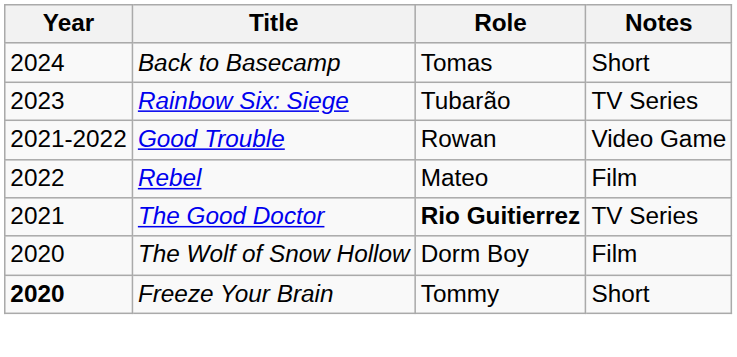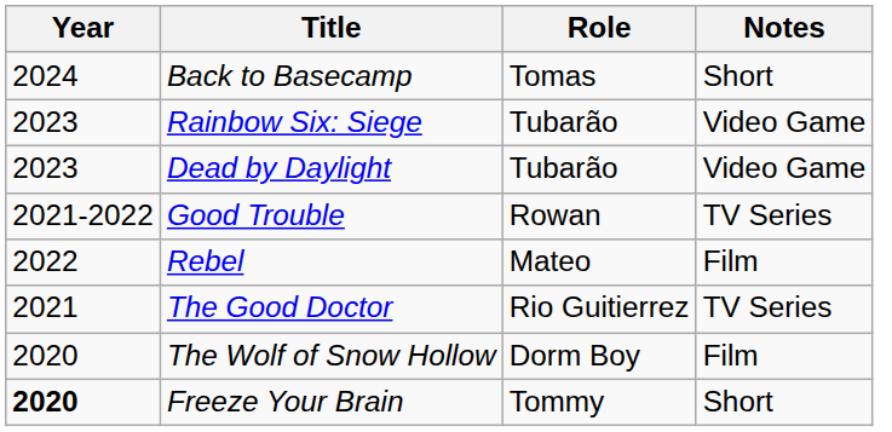 <table class="wikitable">
 <tr>
 <th>Year</th>
 <th>Title</th>
 <th>Role</th>
 <th>Notes</th>
 </tr>
 <tr>
 <td>2024</td>
 <td><em>Back to Basecamp</em></td>
 <td>Tomas</td>
 <td>Short</td>
 </tr>
 <tr>
 <td>2023</td>
 <td><a href='#'><em>Rainbow Six: Siege</em></a></td>
 <td>Tubarão</td>
-<td>TV Series</td>
+<td>Video Game</td>
+</tr>
+<tr>
+<td>2023</td>
+<td><em><a href='#'>Dead by Daylight</a></em></td>
+<td>Tubarão</td>
+<td>Video Game</td>
 </tr>
 <tr>
 <td>2021-2022</td>
 <td><a href='#'><em>Good Trouble</em></a></td>
 <td>Rowan</td>
-<td>Video Game</td>
+<td>TV Series</td>
 </tr>
 <tr>
 <td>2022</td>
 <td><a href='#'><em>Rebel</em></a></td>
 <td>Mateo</td>
 <td>Film</td>
 </tr>
 <tr>
 <td>2021</td>
 <td><a href='#'><em>The Good Doctor</em></a></td>
-<td><strong>Rio Guitierrez</strong></td>
+<td>Rio Guitierrez</td>
 <td>TV Series</td>
 </tr>
 <tr>
 <td>2020</td>
 <td><em>The Wolf of Snow Hollow</em></td>
 <td>Dorm Boy</td>
 <td>Film</td>
 </tr>
 <tr>
 <td><strong>2020</strong></td>
 <td><em>Freeze Your Brain</em></td>
 <td>Tommy</td>
 <td>Short</td>
 </tr>
 </table>
